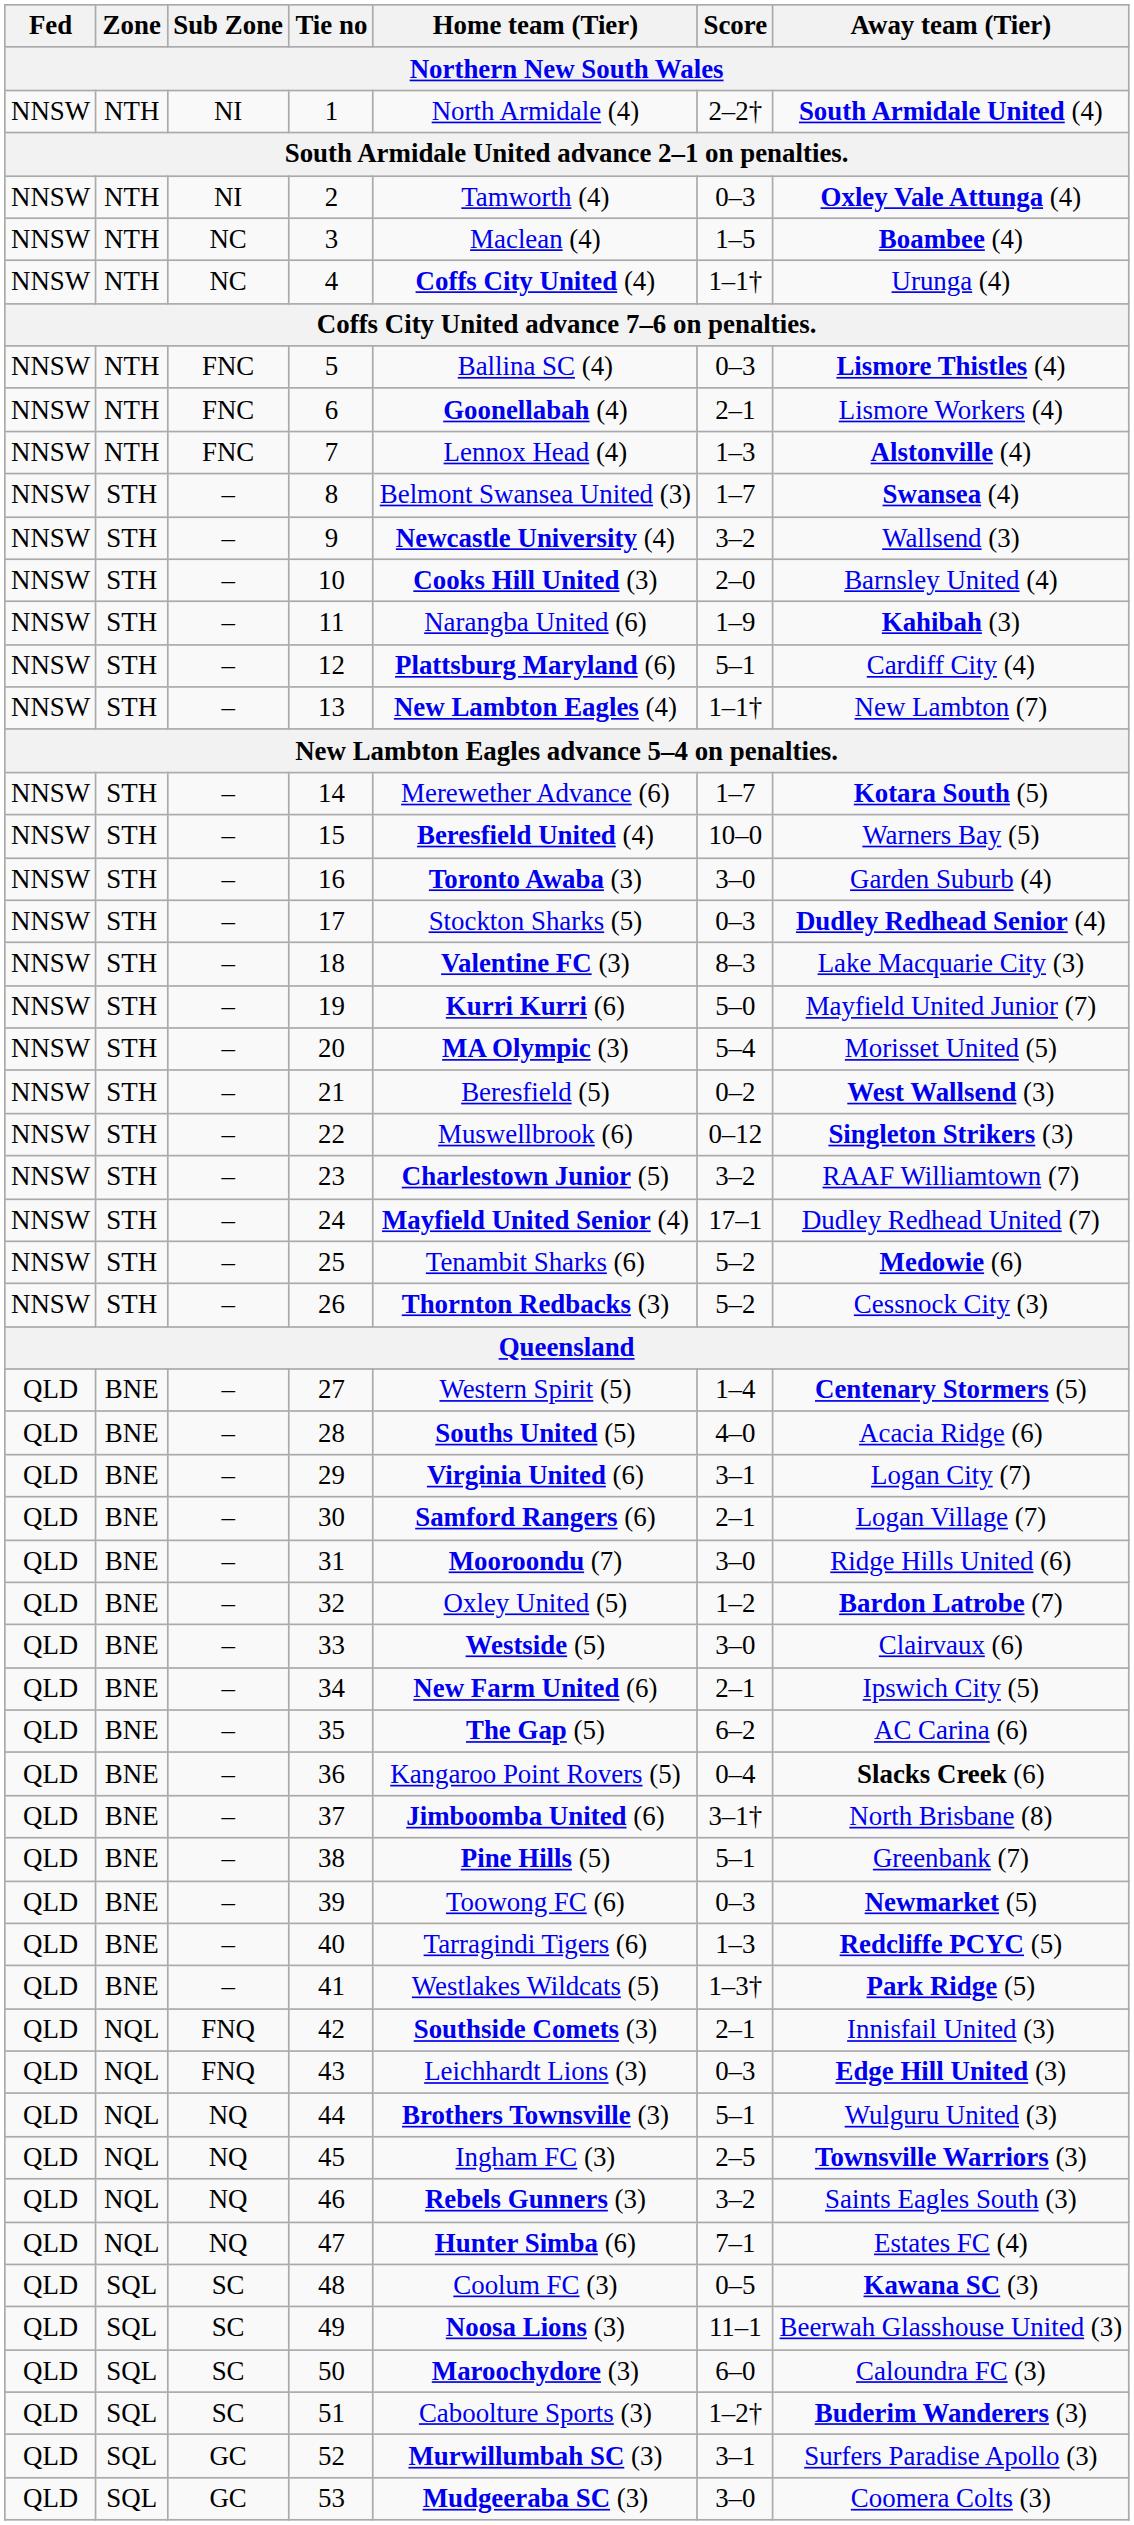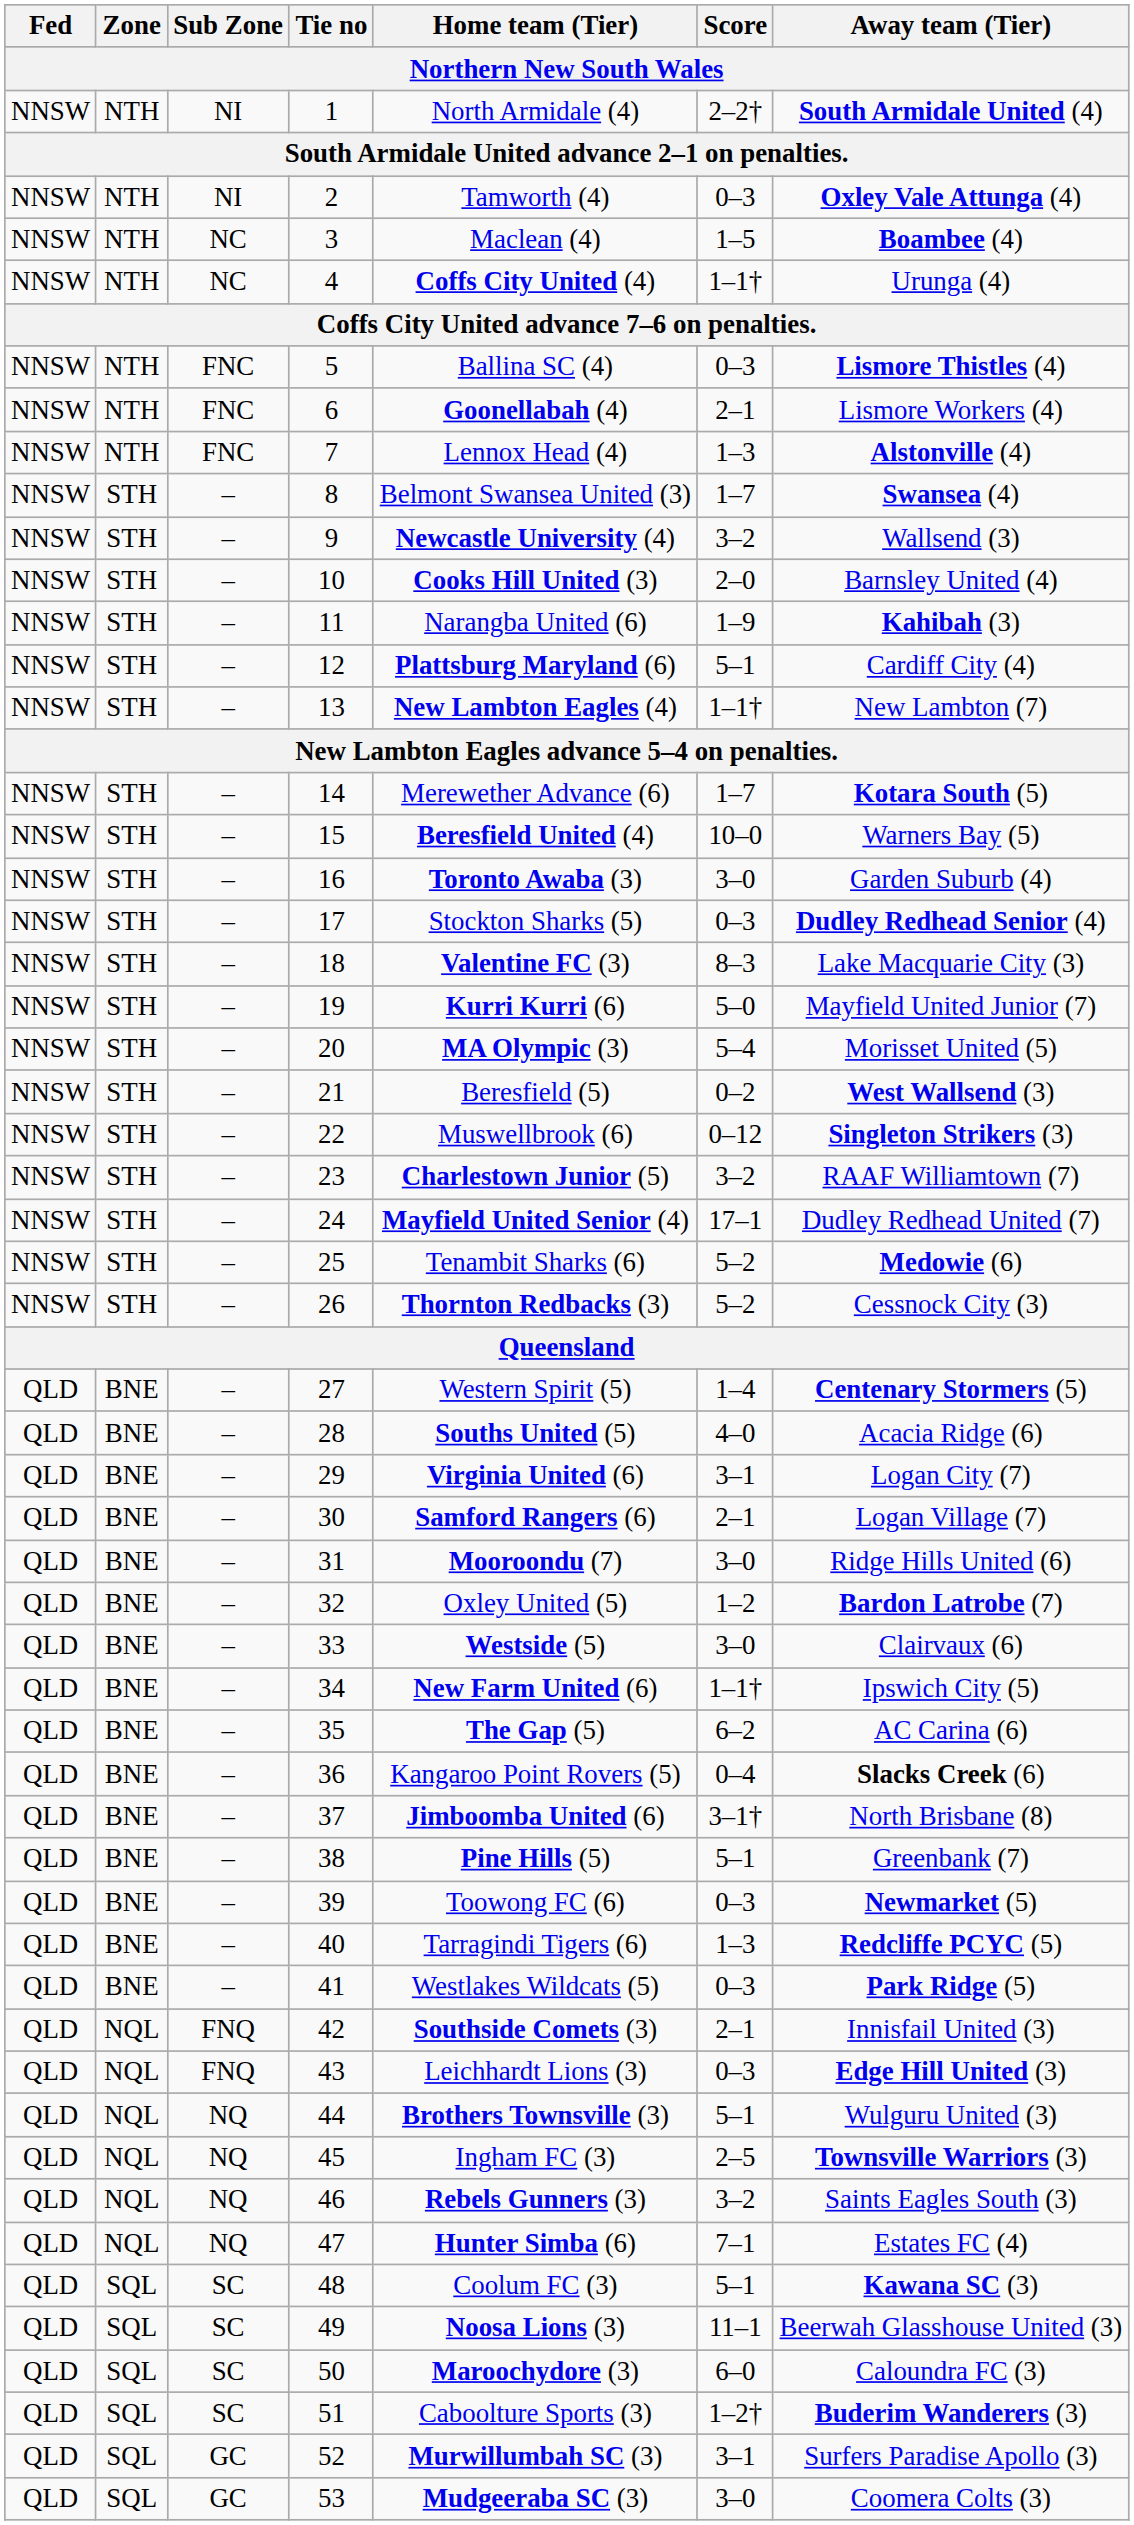 <table class="wikitable" style="text-align:center">
 <tr>
 <th>Fed</th>
 <th>Zone</th>
 <th>Sub Zone</th>
 <th>Tie no</th>
 <th>Home team (Tier)</th>
 <th>Score</th>
 <th>Away team (Tier)</th>
 </tr>
 <tr>
 <th colspan=7><a href='#'>Northern New South Wales</a></th>
 </tr>
 <tr>
 <td>NNSW</td>
 <td>NTH</td>
 <td>NI</td>
 <td>1</td>
 <td><a href='#'>North Armidale</a> (4)</td>
 <td>2–2†</td>
 <td><strong><a href='#'>South Armidale United</a></strong> (4)</td>
 </tr>
 <tr>
 <th colspan=7>South Armidale United advance 2–1 on penalties.</th>
 </tr>
 <tr>
 <td>NNSW</td>
 <td>NTH</td>
 <td>NI</td>
 <td>2</td>
 <td><a href='#'>Tamworth</a> (4)</td>
 <td>0–3</td>
 <td><strong><a href='#'>Oxley Vale Attunga</a></strong> (4)</td>
 </tr>
 <tr>
 <td>NNSW</td>
 <td>NTH</td>
 <td>NC</td>
 <td>3</td>
 <td><a href='#'>Maclean</a> (4)</td>
 <td>1–5</td>
 <td><strong><a href='#'>Boambee</a></strong> (4)</td>
 </tr>
 <tr>
 <td>NNSW</td>
 <td>NTH</td>
 <td>NC</td>
 <td>4</td>
 <td><strong><a href='#'>Coffs City United</a></strong> (4)</td>
 <td>1–1†</td>
 <td><a href='#'>Urunga</a> (4)</td>
 </tr>
 <tr>
 <th colspan=7>Coffs City United advance 7–6 on penalties.</th>
 </tr>
 <tr>
 <td>NNSW</td>
 <td>NTH</td>
 <td>FNC</td>
 <td>5</td>
 <td><a href='#'>Ballina SC</a> (4)</td>
 <td>0–3</td>
 <td><strong><a href='#'>Lismore Thistles</a></strong> (4)</td>
 </tr>
 <tr>
 <td>NNSW</td>
 <td>NTH</td>
 <td>FNC</td>
 <td>6</td>
 <td><strong><a href='#'>Goonellabah</a></strong> (4)</td>
 <td>2–1</td>
 <td><a href='#'>Lismore Workers</a> (4)</td>
 </tr>
 <tr>
 <td>NNSW</td>
 <td>NTH</td>
 <td>FNC</td>
 <td>7</td>
 <td><a href='#'>Lennox Head</a> (4)</td>
 <td>1–3</td>
 <td><strong><a href='#'>Alstonville</a></strong> (4)</td>
 </tr>
 <tr>
 <td>NNSW</td>
 <td>STH</td>
 <td>–</td>
 <td>8</td>
 <td><a href='#'>Belmont Swansea United</a> (3)</td>
 <td>1–7</td>
 <td><strong><a href='#'>Swansea</a></strong> (4)</td>
 </tr>
 <tr>
 <td>NNSW</td>
 <td>STH</td>
 <td>–</td>
 <td>9</td>
 <td><strong><a href='#'>Newcastle University</a></strong> (4)</td>
 <td>3–2</td>
 <td><a href='#'>Wallsend</a> (3)</td>
 </tr>
 <tr>
 <td>NNSW</td>
 <td>STH</td>
 <td>–</td>
 <td>10</td>
 <td><strong><a href='#'>Cooks Hill United</a></strong> (3)</td>
 <td>2–0</td>
 <td><a href='#'>Barnsley United</a> (4)</td>
 </tr>
 <tr>
 <td>NNSW</td>
 <td>STH</td>
 <td>–</td>
 <td>11</td>
 <td><a href='#'>Narangba United</a> (6)</td>
 <td>1–9</td>
 <td><strong><a href='#'>Kahibah</a></strong> (3)</td>
 </tr>
 <tr>
 <td>NNSW</td>
 <td>STH</td>
 <td>–</td>
 <td>12</td>
 <td><strong><a href='#'>Plattsburg Maryland</a></strong> (6)</td>
 <td>5–1</td>
 <td><a href='#'>Cardiff City</a> (4)</td>
 </tr>
 <tr>
 <td>NNSW</td>
 <td>STH</td>
 <td>–</td>
 <td>13</td>
 <td><strong><a href='#'>New Lambton Eagles</a></strong> (4)</td>
 <td>1–1†</td>
 <td><a href='#'>New Lambton</a> (7)</td>
 </tr>
 <tr>
 <th colspan=7>New Lambton Eagles advance 5–4 on penalties.</th>
 </tr>
 <tr>
 <td>NNSW</td>
 <td>STH</td>
 <td>–</td>
 <td>14</td>
 <td><a href='#'>Merewether Advance</a> (6)</td>
 <td>1–7</td>
 <td><strong><a href='#'>Kotara South</a></strong> (5)</td>
 </tr>
 <tr>
 <td>NNSW</td>
 <td>STH</td>
 <td>–</td>
 <td>15</td>
 <td><strong><a href='#'>Beresfield United</a></strong> (4)</td>
 <td>10–0</td>
 <td><a href='#'>Warners Bay</a> (5)</td>
 </tr>
 <tr>
 <td>NNSW</td>
 <td>STH</td>
 <td>–</td>
 <td>16</td>
 <td><strong><a href='#'>Toronto Awaba</a></strong> (3)</td>
 <td>3–0</td>
 <td><a href='#'>Garden Suburb</a> (4)</td>
 </tr>
 <tr>
 <td>NNSW</td>
 <td>STH</td>
 <td>–</td>
 <td>17</td>
 <td><a href='#'>Stockton Sharks</a> (5)</td>
 <td>0–3</td>
 <td><strong><a href='#'>Dudley Redhead Senior</a></strong> (4)</td>
 </tr>
 <tr>
 <td>NNSW</td>
 <td>STH</td>
 <td>–</td>
 <td>18</td>
 <td><strong><a href='#'>Valentine FC</a></strong> (3)</td>
 <td>8–3</td>
 <td><a href='#'>Lake Macquarie City</a> (3)</td>
 </tr>
 <tr>
 <td>NNSW</td>
 <td>STH</td>
 <td>–</td>
 <td>19</td>
 <td><strong><a href='#'>Kurri Kurri</a></strong> (6)</td>
 <td>5–0</td>
 <td><a href='#'>Mayfield United Junior</a>  (7)</td>
 </tr>
 <tr>
 <td>NNSW</td>
 <td>STH</td>
 <td>–</td>
 <td>20</td>
 <td><strong><a href='#'>MA Olympic</a></strong> (3)</td>
 <td>5–4</td>
 <td><a href='#'>Morisset United</a> (5)</td>
 </tr>
 <tr>
 <td>NNSW</td>
 <td>STH</td>
 <td>–</td>
 <td>21</td>
 <td><a href='#'>Beresfield</a> (5)</td>
 <td>0–2</td>
 <td><strong><a href='#'>West Wallsend</a></strong> (3)</td>
 </tr>
 <tr>
 <td>NNSW</td>
 <td>STH</td>
 <td>–</td>
 <td>22</td>
 <td><a href='#'>Muswellbrook</a> (6)</td>
 <td>0–12</td>
 <td><strong><a href='#'>Singleton Strikers</a></strong> (3)</td>
 </tr>
 <tr>
 <td>NNSW</td>
 <td>STH</td>
 <td>–</td>
 <td>23</td>
 <td><strong><a href='#'>Charlestown Junior</a></strong> (5)</td>
 <td>3–2</td>
 <td><a href='#'>RAAF Williamtown</a> (7)</td>
 </tr>
 <tr>
 <td>NNSW</td>
 <td>STH</td>
 <td>–</td>
 <td>24</td>
 <td><strong><a href='#'>Mayfield United Senior</a></strong> (4)</td>
 <td>17–1</td>
 <td><a href='#'>Dudley Redhead United</a> (7)</td>
 </tr>
 <tr>
 <td>NNSW</td>
 <td>STH</td>
 <td>–</td>
 <td>25</td>
 <td><a href='#'>Tenambit Sharks</a> (6)</td>
 <td>5–2</td>
 <td><strong><a href='#'>Medowie</a></strong> (6)</td>
 </tr>
 <tr>
 <td>NNSW</td>
 <td>STH</td>
 <td>–</td>
 <td>26</td>
 <td><strong><a href='#'>Thornton Redbacks</a></strong> (3)</td>
 <td>5–2</td>
 <td><a href='#'>Cessnock City</a> (3)</td>
 </tr>
 <tr>
 <th colspan=7><a href='#'>Queensland</a></th>
 </tr>
 <tr>
 <td>QLD</td>
 <td>BNE</td>
 <td>–</td>
 <td>27</td>
 <td><a href='#'>Western Spirit</a> (5)</td>
 <td>1–4</td>
 <td><strong><a href='#'>Centenary Stormers</a></strong> (5)</td>
 </tr>
 <tr>
 <td>QLD</td>
 <td>BNE</td>
 <td>–</td>
 <td>28</td>
 <td><strong><a href='#'>Souths United</a></strong> (5)</td>
 <td>4–0</td>
 <td><a href='#'>Acacia Ridge</a> (6)</td>
 </tr>
 <tr>
 <td>QLD</td>
 <td>BNE</td>
 <td>–</td>
 <td>29</td>
 <td><strong><a href='#'>Virginia United</a></strong> (6)</td>
 <td>3–1</td>
 <td><a href='#'>Logan City</a> (7)</td>
 </tr>
 <tr>
 <td>QLD</td>
 <td>BNE</td>
 <td>–</td>
 <td>30</td>
 <td><strong><a href='#'>Samford Rangers</a></strong> (6)</td>
 <td>2–1</td>
 <td><a href='#'>Logan Village</a> (7)</td>
 </tr>
 <tr>
 <td>QLD</td>
 <td>BNE</td>
 <td>–</td>
 <td>31</td>
 <td><strong><a href='#'>Mooroondu</a></strong> (7)</td>
 <td>3–0</td>
 <td><a href='#'>Ridge Hills United</a> (6)</td>
 </tr>
 <tr>
 <td>QLD</td>
 <td>BNE</td>
 <td>–</td>
 <td>32</td>
 <td><a href='#'>Oxley United</a> (5)</td>
 <td>1–2</td>
 <td><strong><a href='#'>Bardon Latrobe</a></strong> (7)</td>
 </tr>
 <tr>
 <td>QLD</td>
 <td>BNE</td>
 <td>–</td>
 <td>33</td>
 <td><strong><a href='#'>Westside</a></strong> (5)</td>
 <td>3–0</td>
 <td><a href='#'>Clairvaux</a> (6)</td>
 </tr>
 <tr>
 <td>QLD</td>
 <td>BNE</td>
 <td>–</td>
 <td>34</td>
 <td><strong><a href='#'>New Farm United</a></strong> (6)</td>
-<td>2–1</td>
+<td>1–1†</td>
 <td><a href='#'>Ipswich City</a> (5)</td>
 </tr>
 <tr>
 <td>QLD</td>
 <td>BNE</td>
 <td>–</td>
 <td>35</td>
 <td><strong><a href='#'>The Gap</a></strong> (5)</td>
 <td>6–2</td>
 <td><a href='#'>AC Carina</a> (6)</td>
 </tr>
 <tr>
 <td>QLD</td>
 <td>BNE</td>
 <td>–</td>
 <td>36</td>
 <td><a href='#'>Kangaroo Point Rovers</a> (5)</td>
 <td>0–4</td>
 <td><strong>Slacks Creek</strong> (6)</td>
 </tr>
 <tr>
 <td>QLD</td>
 <td>BNE</td>
 <td>–</td>
 <td>37</td>
 <td><strong><a href='#'>Jimboomba United</a></strong> (6)</td>
 <td>3–1†</td>
 <td><a href='#'>North Brisbane</a> (8)</td>
 </tr>
 <tr>
 <td>QLD</td>
 <td>BNE</td>
 <td>–</td>
 <td>38</td>
 <td><strong><a href='#'>Pine Hills</a></strong> (5)</td>
 <td>5–1</td>
 <td><a href='#'>Greenbank</a> (7)</td>
 </tr>
 <tr>
 <td>QLD</td>
 <td>BNE</td>
 <td>–</td>
 <td>39</td>
 <td><a href='#'>Toowong FC</a> (6)</td>
 <td>0–3</td>
 <td><strong><a href='#'>Newmarket</a></strong> (5)</td>
 </tr>
 <tr>
 <td>QLD</td>
 <td>BNE</td>
 <td>–</td>
 <td>40</td>
 <td><a href='#'>Tarragindi Tigers</a> (6)</td>
 <td>1–3</td>
 <td><strong><a href='#'>Redcliffe PCYC</a></strong> (5)</td>
 </tr>
 <tr>
 <td>QLD</td>
 <td>BNE</td>
 <td>–</td>
 <td>41</td>
 <td><a href='#'>Westlakes Wildcats</a> (5)</td>
-<td>1–3†</td>
+<td>0–3</td>
 <td><strong><a href='#'>Park Ridge</a></strong> (5)</td>
 </tr>
 <tr>
 <td>QLD</td>
 <td>NQL</td>
 <td>FNQ</td>
 <td>42</td>
 <td><strong><a href='#'>Southside Comets</a></strong> (3)</td>
 <td>2–1</td>
 <td><a href='#'>Innisfail United</a> (3)</td>
 </tr>
 <tr>
 <td>QLD</td>
 <td>NQL</td>
 <td>FNQ</td>
 <td>43</td>
 <td><a href='#'>Leichhardt Lions</a> (3)</td>
 <td>0–3</td>
 <td><strong><a href='#'>Edge Hill United</a></strong> (3)</td>
 </tr>
 <tr>
 <td>QLD</td>
 <td>NQL</td>
 <td>NQ</td>
 <td>44</td>
 <td><strong><a href='#'>Brothers Townsville</a></strong> (3)</td>
 <td>5–1</td>
 <td><a href='#'>Wulguru United</a> (3)</td>
 </tr>
 <tr>
 <td>QLD</td>
 <td>NQL</td>
 <td>NQ</td>
 <td>45</td>
 <td><a href='#'>Ingham FC</a> (3)</td>
 <td>2–5</td>
 <td><strong><a href='#'>Townsville Warriors</a></strong> (3)</td>
 </tr>
 <tr>
 <td>QLD</td>
 <td>NQL</td>
 <td>NQ</td>
 <td>46</td>
 <td><strong><a href='#'>Rebels Gunners</a></strong> (3)</td>
 <td>3–2</td>
 <td><a href='#'>Saints Eagles South</a> (3)</td>
 </tr>
 <tr>
 <td>QLD</td>
 <td>NQL</td>
 <td>NQ</td>
 <td>47</td>
 <td><strong><a href='#'>Hunter Simba</a></strong> (6)</td>
 <td>7–1</td>
 <td><a href='#'>Estates FC</a> (4)</td>
 </tr>
 <tr>
 <td>QLD</td>
 <td>SQL</td>
 <td>SC</td>
 <td>48</td>
 <td><a href='#'>Coolum FC</a> (3)</td>
-<td>0–5</td>
+<td>5–1</td>
 <td><strong><a href='#'>Kawana SC</a></strong> (3)</td>
 </tr>
 <tr>
 <td>QLD</td>
 <td>SQL</td>
 <td>SC</td>
 <td>49</td>
 <td><strong><a href='#'>Noosa Lions</a></strong> (3)</td>
 <td>11–1</td>
 <td><a href='#'>Beerwah Glasshouse United</a> (3)</td>
 </tr>
 <tr>
 <td>QLD</td>
 <td>SQL</td>
 <td>SC</td>
 <td>50</td>
 <td><strong><a href='#'>Maroochydore</a></strong> (3)</td>
 <td>6–0</td>
 <td><a href='#'>Caloundra FC</a> (3)</td>
 </tr>
 <tr>
 <td>QLD</td>
 <td>SQL</td>
 <td>SC</td>
 <td>51</td>
 <td><a href='#'>Caboolture Sports</a> (3)</td>
 <td>1–2†</td>
 <td><strong><a href='#'>Buderim Wanderers</a></strong> (3)</td>
 </tr>
 <tr>
 <td>QLD</td>
 <td>SQL</td>
 <td>GC</td>
 <td>52</td>
 <td><strong><a href='#'>Murwillumbah SC</a></strong> (3)</td>
 <td>3–1</td>
 <td><a href='#'>Surfers Paradise Apollo</a> (3)</td>
 </tr>
 <tr>
 <td>QLD</td>
 <td>SQL</td>
 <td>GC</td>
 <td>53</td>
 <td><strong><a href='#'>Mudgeeraba SC</a></strong> (3)</td>
 <td>3–0</td>
 <td><a href='#'>Coomera Colts</a> (3)</td>
 </tr>
 </table>
